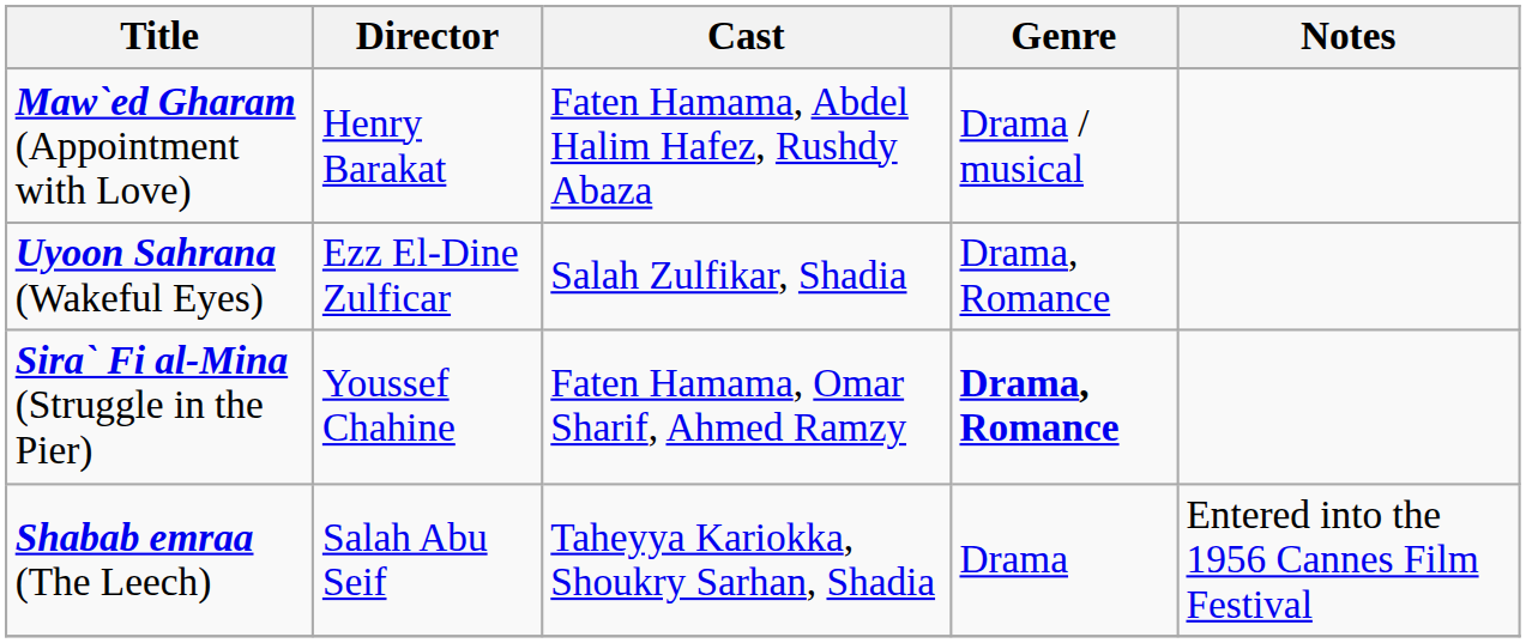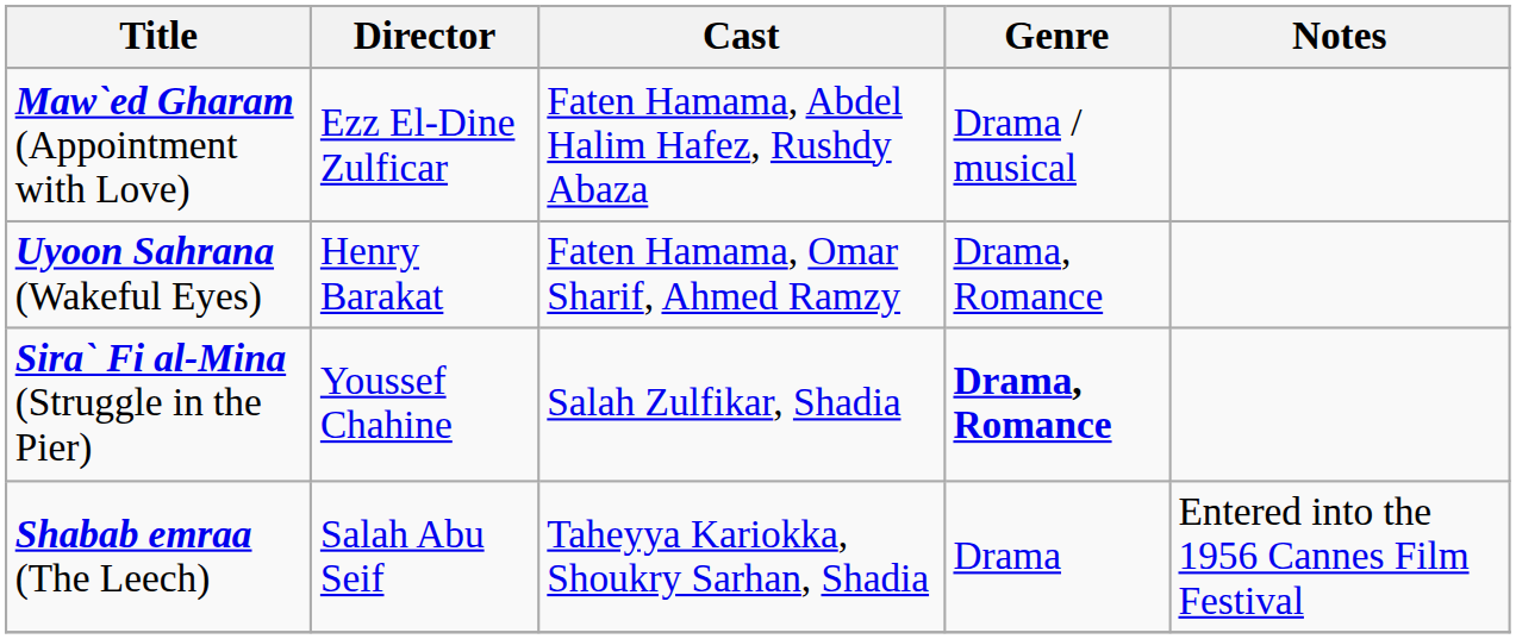 <table class="wikitable">
 <tr>
 <th>Title</th>
 <th>Director</th>
 <th>Cast</th>
 <th>Genre</th>
 <th>Notes</th>
 </tr>
 <tr>
 <td><strong><em><a href='#'>Maw`ed Gharam</a></em></strong><br>(Appointment with Love)</td>
-<td><a href='#'>Henry Barakat</a></td>
+<td><a href='#'>Ezz El-Dine Zulficar</a></td>
 <td><a href='#'>Faten Hamama</a>, <a href='#'>Abdel Halim Hafez</a>, <a href='#'>Rushdy Abaza</a></td>
 <td><a href='#'>Drama</a> / <a href='#'>musical</a></td>
 <td></td>
 </tr>
 <tr>
 <td><strong><em><a href='#'>Uyoon Sahrana</a></em></strong><br>(Wakeful Eyes)</td>
-<td><a href='#'>Ezz El-Dine Zulficar</a></td>
-<td><a href='#'>Salah Zulfikar</a>, <a href='#'>Shadia</a></td>
+<td><a href='#'>Henry Barakat</a></td>
+<td><a href='#'>Faten Hamama</a>, <a href='#'>Omar Sharif</a>, <a href='#'>Ahmed Ramzy</a></td>
 <td><a href='#'>Drama</a>, <a href='#'>Romance</a></td>
 <td></td>
 </tr>
 <tr>
 <td><strong><em><a href='#'>Sira` Fi al-Mina</a></em></strong><br>(Struggle in the Pier)</td>
 <td><a href='#'>Youssef Chahine</a></td>
-<td><a href='#'>Faten Hamama</a>, <a href='#'>Omar Sharif</a>, <a href='#'>Ahmed Ramzy</a></td>
+<td><a href='#'>Salah Zulfikar</a>, <a href='#'>Shadia</a></td>
 <td><strong><a href='#'>Drama</a>, <a href='#'>Romance</a></strong></td>
 <td></td>
 </tr>
 <tr>
 <td><strong><em><a href='#'>Shabab emraa</a></em></strong><br>(The Leech)</td>
 <td><a href='#'>Salah Abu Seif</a></td>
 <td><a href='#'>Taheyya Kariokka</a>, <a href='#'>Shoukry Sarhan</a>, <a href='#'>Shadia</a></td>
 <td><a href='#'>Drama</a></td>
 <td>Entered into the <a href='#'>1956 Cannes Film Festival</a></td>
 </tr>
 <tr>
 </tr>
 </table>
